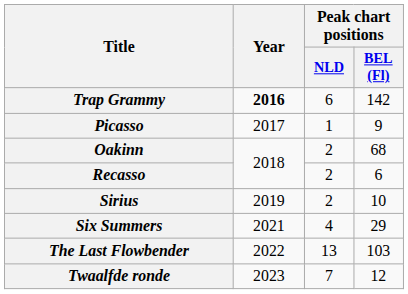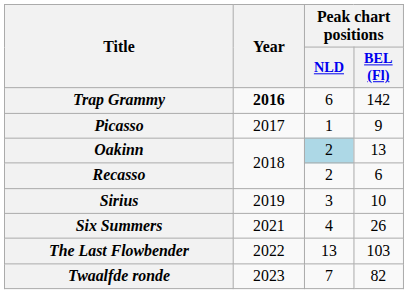 <table class="wikitable plainrowheaders" style="text-align:center;">
 <tr>
 <th scope="col" rowspan="2" style="width:14em;">Title</th>
 <th scope="col" rowspan="2" style="width:4em;">Year</th>
 <th scope="col" colspan="2">Peak chart positions</th>
 </tr>
 <tr>
 <th scope="col" style="width:3em;font-size:90%;"><a href='#'>NLD</a><br></th>
 <th scope="col" style="width:3em;font-size:90%;"><a href='#'>BEL<br>(Fl)</a><br></th>
 </tr>
 <tr>
 <th scope="row"><em>Trap Grammy</em></th>
 <td><strong>2016</strong></td>
 <td>6</td>
 <td>142</td>
 </tr>
 <tr>
 <th scope="row"><em>Picasso</em></th>
 <td>2017</td>
 <td>1</td>
 <td>9</td>
 </tr>
 <tr>
 <th scope="row"><em>Oakinn</em></th>
 <td rowspan=2>2018</td>
-<td>2</td>
-<td>68</td>
+<td style="background: lightblue;">2</td>
+<td>13</td>
 </tr>
 <tr>
 <th scope="row"><em>Recasso</em></th>
 <td>2</td>
 <td>6</td>
 </tr>
 <tr>
 <th scope="row"><em>Sirius</em></th>
 <td>2019</td>
-<td>2</td>
+<td>3</td>
 <td>10</td>
 </tr>
 <tr>
 <th scope="row"><em>Six Summers</em></th>
 <td>2021</td>
 <td>4</td>
-<td>29</td>
+<td>26</td>
 </tr>
 <tr>
 <th scope="row"><em>The Last Flowbender</em></th>
 <td>2022</td>
 <td>13</td>
 <td>103</td>
 </tr>
 <tr>
 <th scope="row"><em>Twaalfde ronde</em></th>
 <td>2023</td>
 <td>7</td>
-<td>12</td>
+<td>82</td>
 </tr>
 </table>
